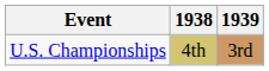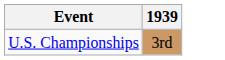 <table class="wikitable">
 <tr>
 <th>Event</th>
-<th>1938</th>
 <th>1939</th>
 </tr>
 <tr>
 <td><a href='#'>U.S. Championships</a></td>
-<td style="text-align:center; background:#d1c571;">4th</td>
 <td style="text-align:center; background:#c96;">3rd</td>
 </tr>
 </table>
